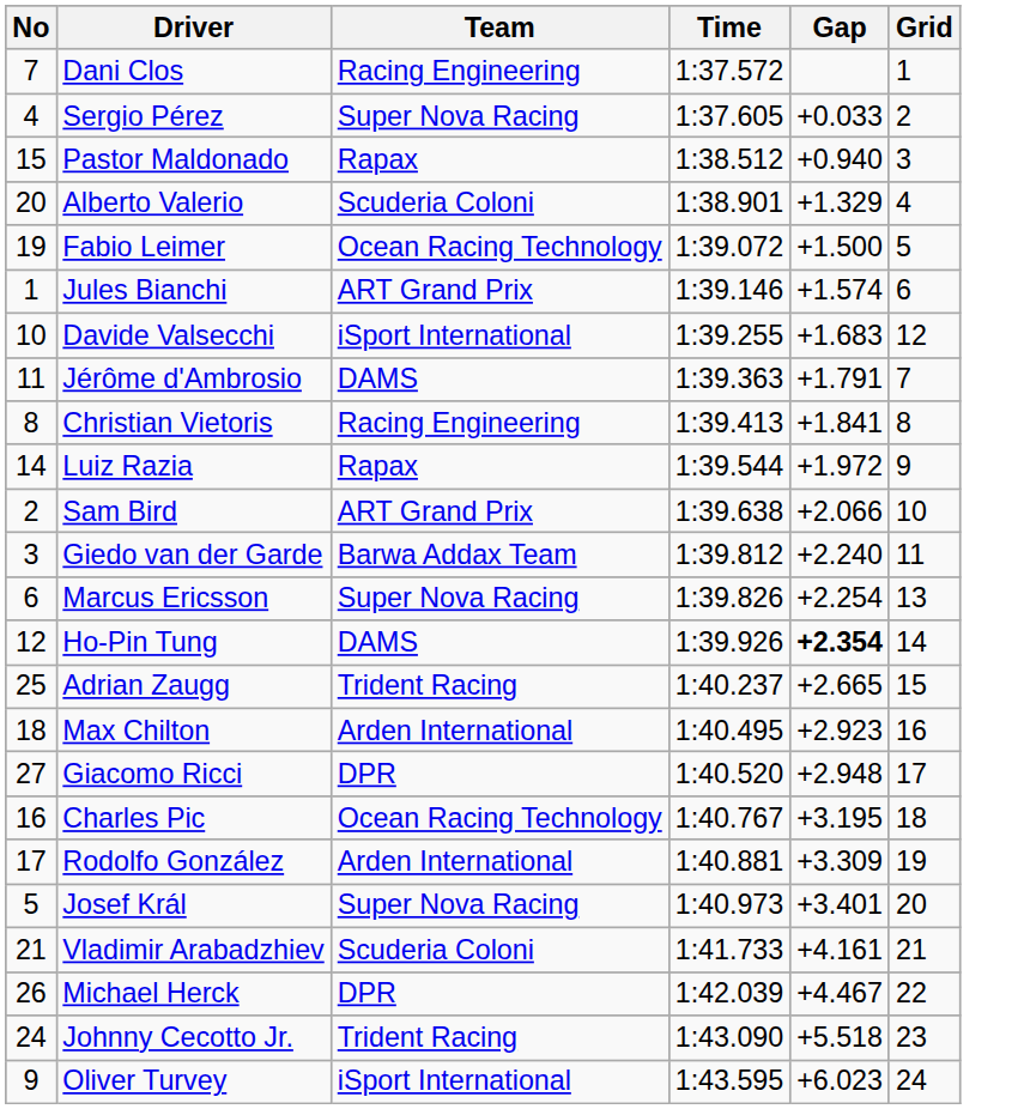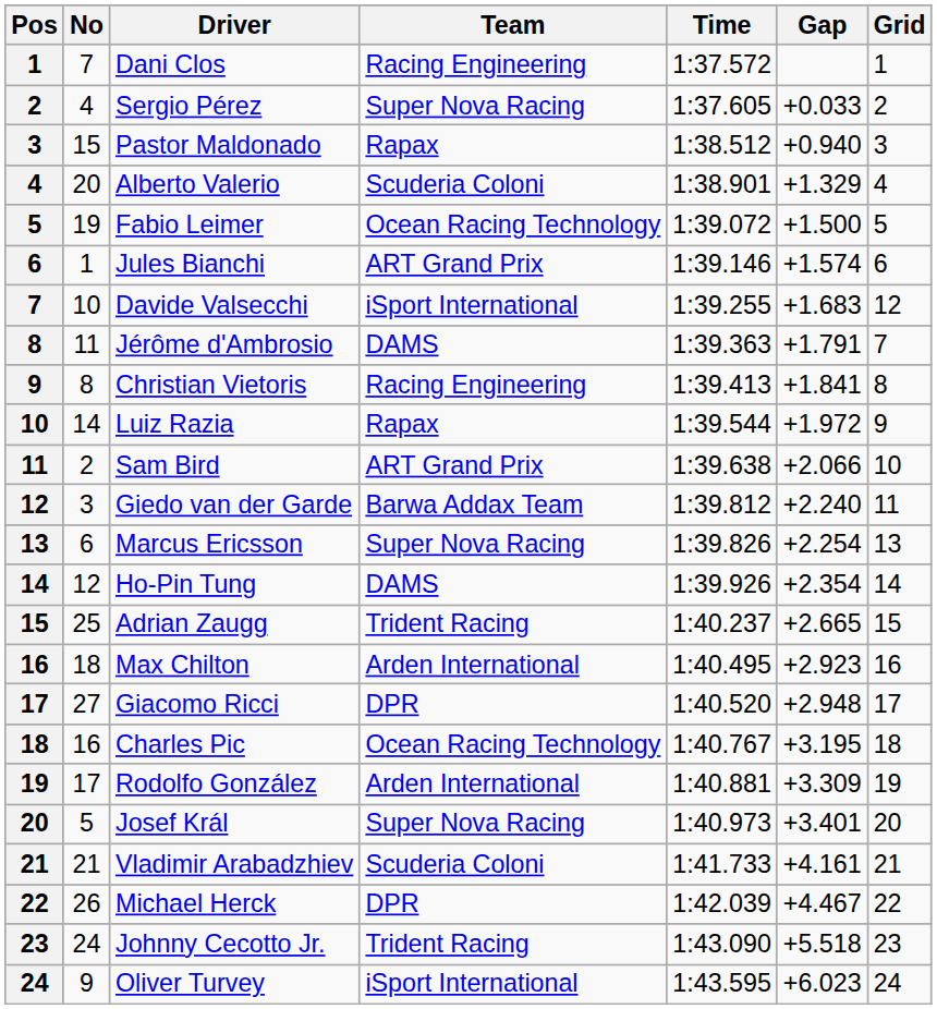 <table class="wikitable" style="font-size:85%">
 <tr>
+<th>Pos</th>
 <th>No</th>
 <th>Driver</th>
 <th>Team</th>
 <th>Time</th>
 <th>Gap</th>
 <th>Grid</th>
 </tr>
 <tr>
+<th>1</th>
 <td align="center">7</td>
 <td> <a href='#'>Dani Clos</a></td>
 <td><a href='#'>Racing Engineering</a></td>
 <td>1:37.572</td>
 <td></td>
 <td>1</td>
 </tr>
 <tr>
+<th>2</th>
 <td align="center">4</td>
 <td> <a href='#'>Sergio Pérez</a></td>
 <td><a href='#'>Super Nova Racing</a></td>
 <td>1:37.605</td>
 <td>+0.033</td>
 <td>2</td>
 </tr>
 <tr>
+<th>3</th>
 <td align="center">15</td>
 <td> <a href='#'>Pastor Maldonado</a></td>
 <td><a href='#'>Rapax</a></td>
 <td>1:38.512</td>
 <td>+0.940</td>
 <td>3</td>
 </tr>
 <tr>
+<th>4</th>
 <td align="center">20</td>
 <td> <a href='#'>Alberto Valerio</a></td>
 <td><a href='#'>Scuderia Coloni</a></td>
 <td>1:38.901</td>
 <td>+1.329</td>
 <td>4</td>
 </tr>
 <tr>
+<th>5</th>
 <td align="center">19</td>
 <td> <a href='#'>Fabio Leimer</a></td>
 <td><a href='#'>Ocean Racing Technology</a></td>
 <td>1:39.072</td>
 <td>+1.500</td>
 <td>5</td>
 </tr>
 <tr>
+<th>6</th>
 <td align="center">1</td>
 <td> <a href='#'>Jules Bianchi</a></td>
 <td><a href='#'>ART Grand Prix</a></td>
 <td>1:39.146</td>
 <td>+1.574</td>
 <td>6</td>
 </tr>
 <tr>
+<th>7</th>
 <td align="center">10</td>
 <td> <a href='#'>Davide Valsecchi</a></td>
 <td><a href='#'>iSport International</a></td>
 <td>1:39.255</td>
 <td>+1.683</td>
 <td>12</td>
 </tr>
 <tr>
+<th>8</th>
 <td align="center">11</td>
 <td> <a href='#'>Jérôme d'Ambrosio</a></td>
 <td><a href='#'>DAMS</a></td>
 <td>1:39.363</td>
 <td>+1.791</td>
 <td>7</td>
 </tr>
 <tr>
+<th>9</th>
 <td align="center">8</td>
 <td> <a href='#'>Christian Vietoris</a></td>
 <td><a href='#'>Racing Engineering</a></td>
 <td>1:39.413</td>
 <td>+1.841</td>
 <td>8</td>
 </tr>
 <tr>
+<th>10</th>
 <td align="center">14</td>
 <td> <a href='#'>Luiz Razia</a></td>
 <td><a href='#'>Rapax</a></td>
 <td>1:39.544</td>
 <td>+1.972</td>
 <td>9</td>
 </tr>
 <tr>
+<th>11</th>
 <td align="center">2</td>
 <td> <a href='#'>Sam Bird</a></td>
 <td><a href='#'>ART Grand Prix</a></td>
 <td>1:39.638</td>
 <td>+2.066</td>
 <td>10</td>
 </tr>
 <tr>
+<th>12</th>
 <td align="center">3</td>
 <td> <a href='#'>Giedo van der Garde</a></td>
 <td><a href='#'>Barwa Addax Team</a></td>
 <td>1:39.812</td>
 <td>+2.240</td>
 <td>11</td>
 </tr>
 <tr>
+<th>13</th>
 <td align="center">6</td>
 <td> <a href='#'>Marcus Ericsson</a></td>
 <td><a href='#'>Super Nova Racing</a></td>
 <td>1:39.826</td>
 <td>+2.254</td>
 <td>13</td>
 </tr>
 <tr>
+<th>14</th>
 <td align="center">12</td>
 <td> <a href='#'>Ho-Pin Tung</a></td>
 <td><a href='#'>DAMS</a></td>
 <td>1:39.926</td>
-<td><strong>+2.354</strong></td>
+<td>+2.354</td>
 <td>14</td>
 </tr>
 <tr>
+<th>15</th>
 <td align="center">25</td>
 <td> <a href='#'>Adrian Zaugg</a></td>
 <td><a href='#'>Trident Racing</a></td>
 <td>1:40.237</td>
 <td>+2.665</td>
 <td>15</td>
 </tr>
 <tr>
+<th>16</th>
 <td align="center">18</td>
 <td> <a href='#'>Max Chilton</a></td>
 <td><a href='#'>Arden International</a></td>
 <td>1:40.495</td>
 <td>+2.923</td>
 <td>16</td>
 </tr>
 <tr>
+<th>17</th>
 <td align="center">27</td>
 <td> <a href='#'>Giacomo Ricci</a></td>
 <td><a href='#'>DPR</a></td>
 <td>1:40.520</td>
 <td>+2.948</td>
 <td>17</td>
 </tr>
 <tr>
+<th>18</th>
 <td align="center">16</td>
 <td> <a href='#'>Charles Pic</a></td>
 <td><a href='#'>Ocean Racing Technology</a></td>
 <td>1:40.767</td>
 <td>+3.195</td>
 <td>18</td>
 </tr>
 <tr>
+<th>19</th>
 <td align="center">17</td>
 <td> <a href='#'>Rodolfo González</a></td>
 <td><a href='#'>Arden International</a></td>
 <td>1:40.881</td>
 <td>+3.309</td>
 <td>19</td>
 </tr>
 <tr>
+<th>20</th>
 <td align="center">5</td>
 <td> <a href='#'>Josef Král</a></td>
 <td><a href='#'>Super Nova Racing</a></td>
 <td>1:40.973</td>
 <td>+3.401</td>
 <td>20</td>
 </tr>
 <tr>
+<th>21</th>
 <td align="center">21</td>
 <td> <a href='#'>Vladimir Arabadzhiev</a></td>
 <td><a href='#'>Scuderia Coloni</a></td>
 <td>1:41.733</td>
 <td>+4.161</td>
 <td>21</td>
 </tr>
 <tr>
+<th>22</th>
 <td align="center">26</td>
 <td> <a href='#'>Michael Herck</a></td>
 <td><a href='#'>DPR</a></td>
 <td>1:42.039</td>
 <td>+4.467</td>
 <td>22</td>
 </tr>
 <tr>
+<th>23</th>
 <td align="center">24</td>
 <td> <a href='#'>Johnny Cecotto Jr.</a></td>
 <td><a href='#'>Trident Racing</a></td>
 <td>1:43.090</td>
 <td>+5.518</td>
 <td>23</td>
 </tr>
 <tr>
+<th>24</th>
 <td align="center">9</td>
 <td> <a href='#'>Oliver Turvey</a></td>
 <td><a href='#'>iSport International</a></td>
 <td>1:43.595</td>
 <td>+6.023</td>
 <td>24</td>
 </tr>
 </table>
